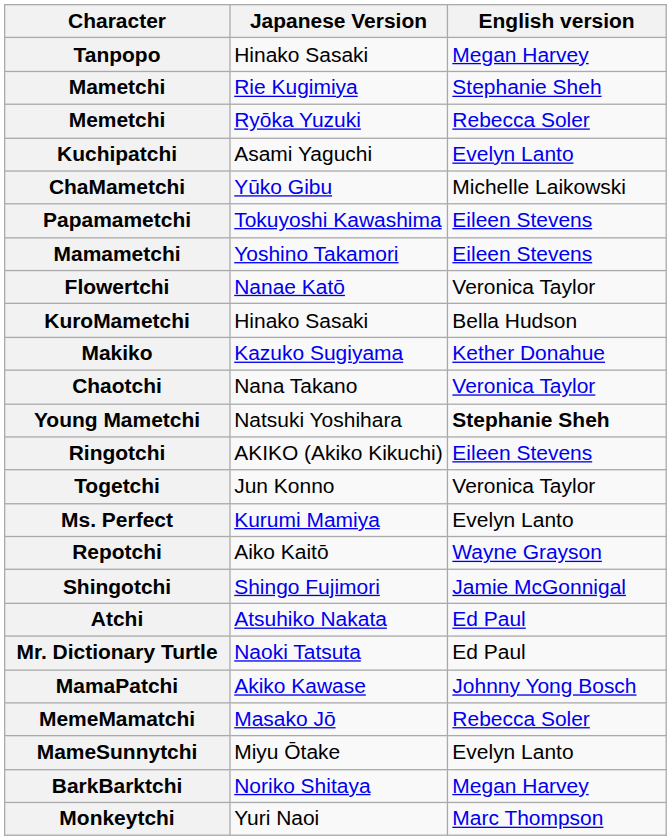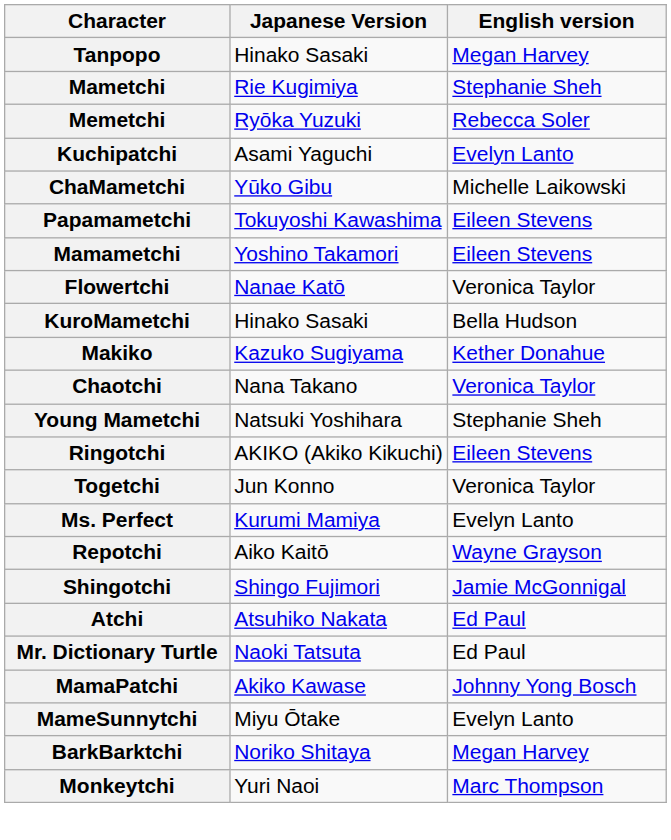 <table class="wikitable">
 <tr>
 <th width="34%">Character</th>
 <th width="33%">Japanese Version</th>
 <th width="33%">English version</th>
 </tr>
 <tr>
 <th>Tanpopo</th>
 <td>Hinako Sasaki</td>
 <td><a href='#'>Megan Harvey</a></td>
 </tr>
 <tr>
 <th>Mametchi</th>
 <td><a href='#'>Rie Kugimiya</a></td>
 <td><a href='#'>Stephanie Sheh</a></td>
 </tr>
 <tr>
 <th>Memetchi</th>
 <td><a href='#'>Ryōka Yuzuki</a></td>
 <td><a href='#'>Rebecca Soler</a></td>
 </tr>
 <tr>
 <th>Kuchipatchi</th>
 <td>Asami Yaguchi</td>
 <td><a href='#'>Evelyn Lanto</a></td>
 </tr>
 <tr>
 <th>ChaMametchi</th>
 <td><a href='#'>Yūko Gibu</a></td>
 <td>Michelle Laikowski</td>
 </tr>
 <tr>
 <th>Papamametchi</th>
 <td><a href='#'>Tokuyoshi Kawashima</a></td>
 <td><a href='#'>Eileen Stevens</a></td>
 </tr>
 <tr>
 <th>Mamametchi</th>
 <td><a href='#'>Yoshino Takamori</a></td>
 <td><a href='#'>Eileen Stevens</a></td>
 </tr>
 <tr>
 <th>Flowertchi</th>
 <td><a href='#'>Nanae Katō</a></td>
 <td>Veronica Taylor</td>
 </tr>
 <tr>
 <th>KuroMametchi</th>
 <td>Hinako Sasaki</td>
 <td>Bella Hudson</td>
 </tr>
 <tr>
 <th>Makiko</th>
 <td><a href='#'>Kazuko Sugiyama</a></td>
 <td><a href='#'>Kether Donahue</a></td>
 </tr>
 <tr>
 <th>Chaotchi</th>
 <td>Nana Takano</td>
 <td><a href='#'>Veronica Taylor</a></td>
 </tr>
 <tr>
 <th>Young Mametchi</th>
 <td>Natsuki Yoshihara</td>
-<td><strong>Stephanie Sheh</strong></td>
+<td>Stephanie Sheh</td>
 </tr>
 <tr>
 <th>Ringotchi</th>
 <td>AKIKO (Akiko Kikuchi)</td>
 <td><a href='#'>Eileen Stevens</a></td>
 </tr>
 <tr>
 <th>Togetchi</th>
 <td>Jun Konno</td>
 <td>Veronica Taylor</td>
 </tr>
 <tr>
 <th>Ms. Perfect</th>
 <td><a href='#'>Kurumi Mamiya</a></td>
 <td>Evelyn Lanto</td>
 </tr>
 <tr>
 <th>Repotchi</th>
 <td>Aiko Kaitō</td>
 <td><a href='#'>Wayne Grayson</a></td>
 </tr>
 <tr>
 <th>Shingotchi</th>
 <td><a href='#'>Shingo Fujimori</a></td>
 <td><a href='#'>Jamie McGonnigal</a></td>
 </tr>
 <tr>
 <th>Atchi</th>
 <td><a href='#'>Atsuhiko Nakata</a></td>
 <td><a href='#'>Ed Paul</a></td>
 </tr>
 <tr>
 <th>Mr. Dictionary Turtle</th>
 <td><a href='#'>Naoki Tatsuta</a></td>
 <td>Ed Paul</td>
 </tr>
 <tr>
 <th>MamaPatchi</th>
 <td><a href='#'>Akiko Kawase</a></td>
 <td><a href='#'>Johnny Yong Bosch</a></td>
 </tr>
 <tr>
-<th>MemeMamatchi</th>
-<td><a href='#'>Masako Jō</a></td>
-<td><a href='#'>Rebecca Soler</a></td>
-</tr>
-<tr>
 <th>MameSunnytchi</th>
 <td>Miyu Ōtake</td>
 <td>Evelyn Lanto</td>
 </tr>
 <tr>
 <th>BarkBarktchi</th>
 <td><a href='#'>Noriko Shitaya</a></td>
 <td><a href='#'>Megan Harvey</a></td>
 </tr>
 <tr>
 <th>Monkeytchi</th>
 <td>Yuri Naoi</td>
 <td><a href='#'>Marc Thompson</a></td>
 </tr>
 </table>
